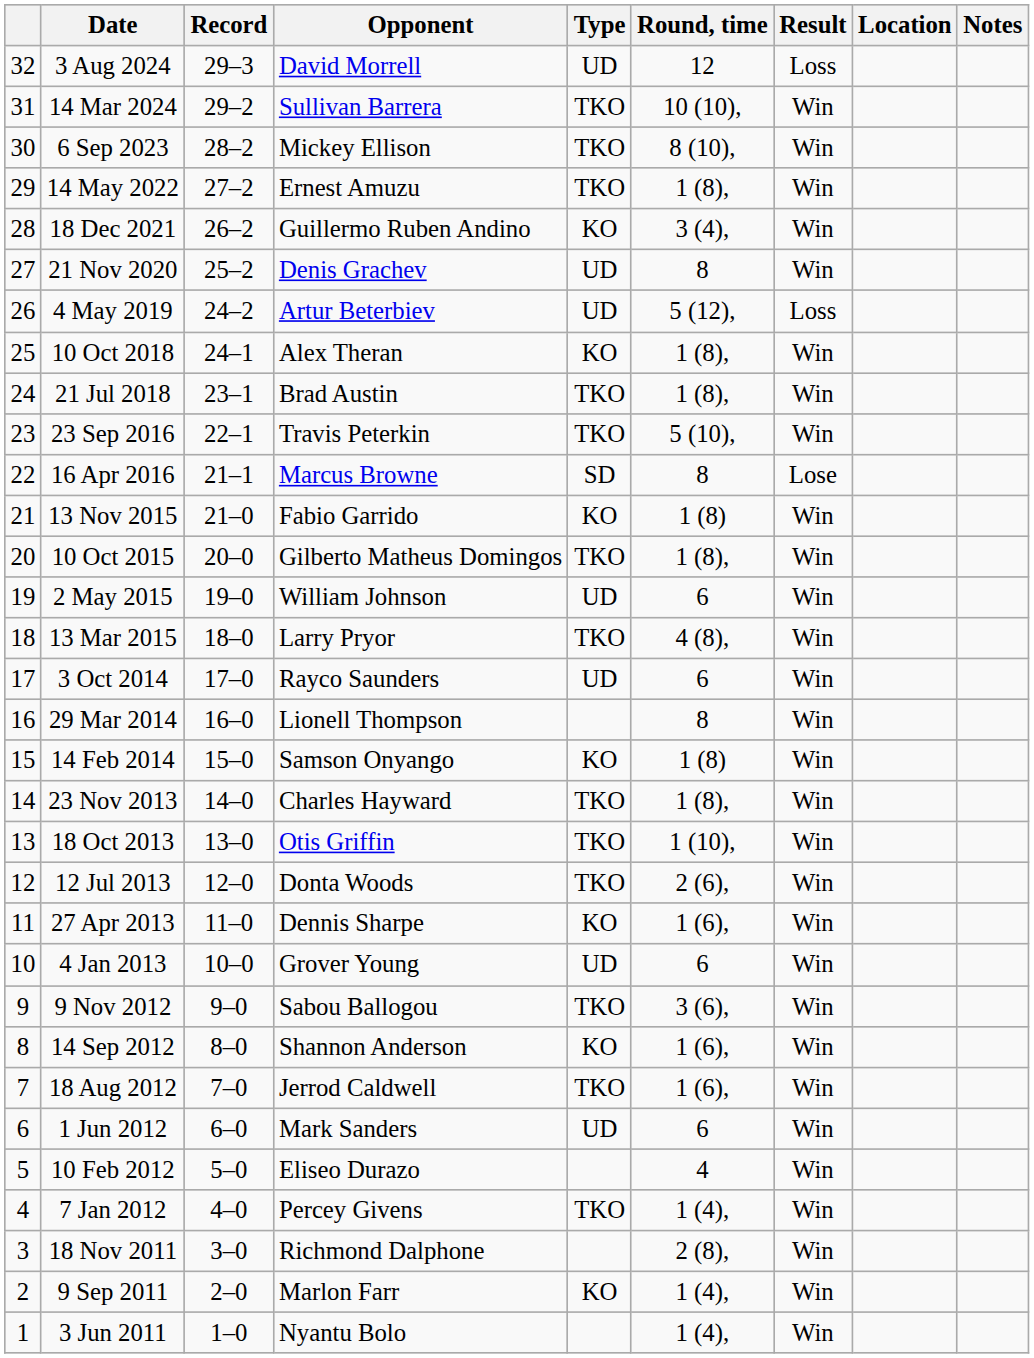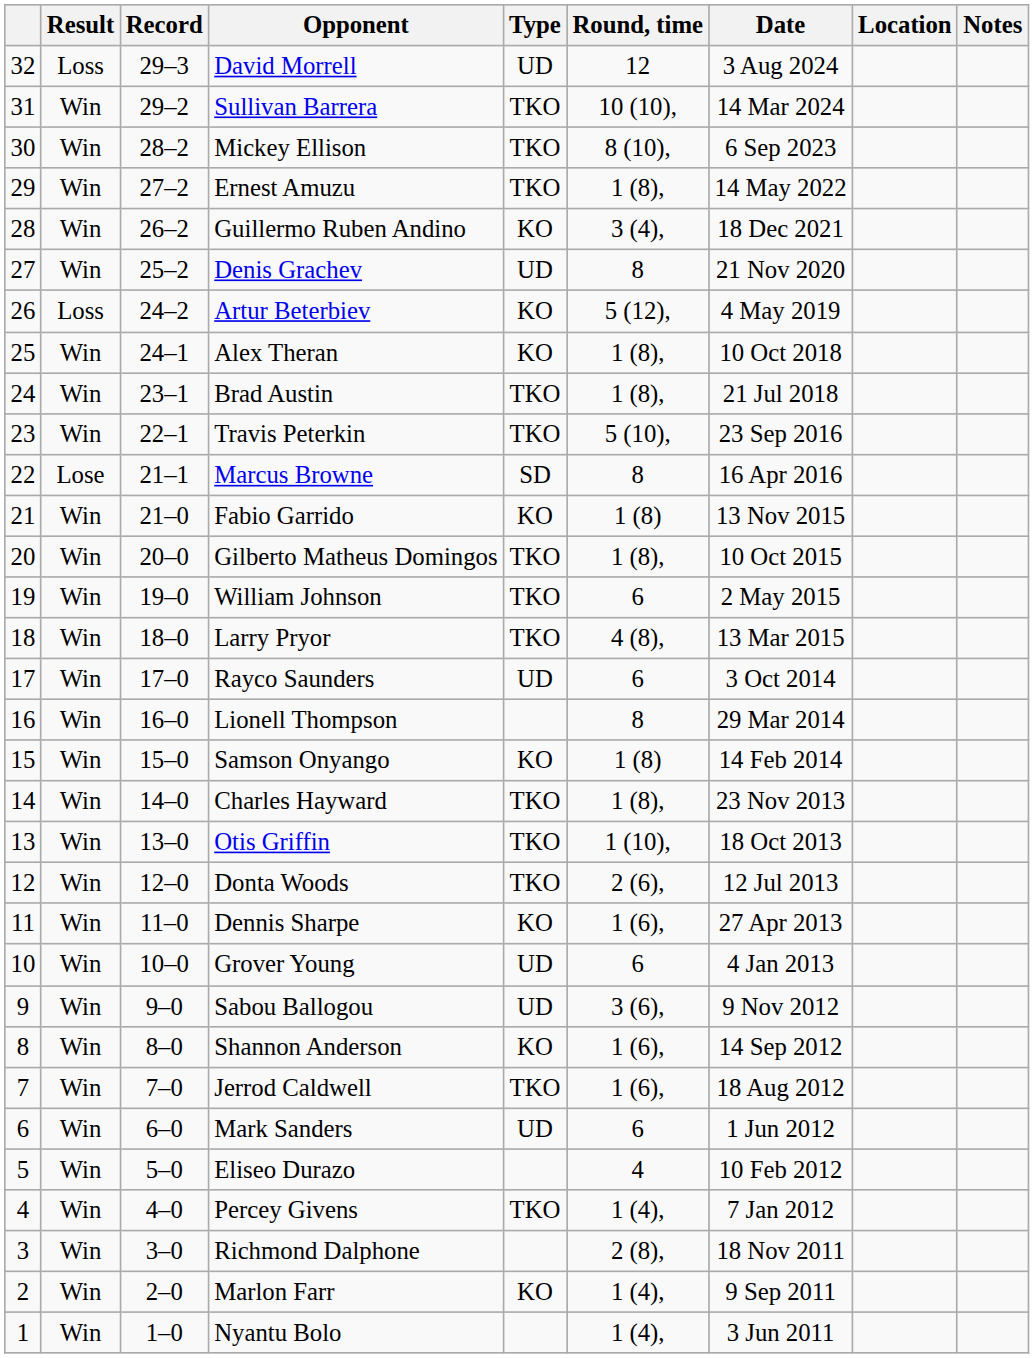 <table class="wikitable" style="text-align:center; font-size:95%">
 <tr>
 <th></th>
-<th>Date</th>
+<th>Result</th>
 <th>Record</th>
 <th>Opponent</th>
 <th>Type</th>
 <th>Round, time</th>
-<th>Result</th>
+<th>Date</th>
 <th>Location</th>
 <th>Notes</th>
 </tr>
 <tr>
 <td>32</td>
-<td>3 Aug 2024</td>
+<td>Loss</td>
 <td>29–3</td>
 <td align=left><a href='#'>David Morrell</a></td>
 <td>UD</td>
 <td>12</td>
-<td>Loss</td>
+<td>3 Aug 2024</td>
 <td align=left></td>
 <td align=left></td>
 </tr>
 <tr>
 <td>31</td>
-<td>14 Mar 2024</td>
+<td>Win</td>
 <td>29–2</td>
 <td style="text-align:left;"><a href='#'>Sullivan Barrera</a></td>
 <td>TKO</td>
 <td>10 (10), </td>
-<td>Win</td>
+<td>14 Mar 2024</td>
 <td style="text-align:left;"></td>
 <td></td>
 </tr>
 <tr>
 <td>30</td>
-<td>6 Sep 2023</td>
+<td>Win</td>
 <td>28–2</td>
 <td style="text-align:left;">Mickey Ellison</td>
 <td>TKO</td>
 <td>8 (10), </td>
-<td>Win</td>
+<td>6 Sep 2023</td>
 <td style="text-align:left;"></td>
 <td></td>
 </tr>
 <tr>
 <td>29</td>
-<td>14 May 2022</td>
+<td>Win</td>
 <td>27–2</td>
 <td style="text-align:left;">Ernest Amuzu</td>
 <td>TKO</td>
 <td>1 (8), </td>
-<td>Win</td>
+<td>14 May 2022</td>
 <td style="text-align:left;"></td>
 <td></td>
 </tr>
 <tr>
 <td>28</td>
-<td>18 Dec 2021</td>
+<td>Win</td>
 <td>26–2</td>
 <td style="text-align:left;">Guillermo Ruben Andino</td>
 <td>KO</td>
 <td>3 (4), </td>
-<td>Win</td>
+<td>18 Dec 2021</td>
 <td style="text-align:left;"></td>
 <td></td>
 </tr>
 <tr>
 <td>27</td>
-<td>21 Nov 2020</td>
+<td>Win</td>
 <td>25–2</td>
 <td style="text-align:left;"><a href='#'>Denis Grachev</a></td>
 <td>UD</td>
 <td>8</td>
-<td>Win</td>
+<td>21 Nov 2020</td>
 <td style="text-align:left;"></td>
 <td></td>
 </tr>
 <tr>
 <td>26</td>
-<td>4 May 2019</td>
+<td>Loss</td>
 <td>24–2</td>
 <td style="text-align:left;"><a href='#'>Artur Beterbiev</a></td>
-<td>UD</td>
+<td>KO</td>
 <td>5 (12), </td>
-<td>Loss</td>
+<td>4 May 2019</td>
 <td style="text-align:left;"></td>
 <td style="text-align:left;"></td>
 </tr>
 <tr>
 <td>25</td>
-<td>10 Oct 2018</td>
+<td>Win</td>
 <td>24–1</td>
 <td style="text-align:left;">Alex Theran</td>
 <td>KO</td>
 <td>1 (8), </td>
-<td>Win</td>
+<td>10 Oct 2018</td>
 <td style="text-align:left;"></td>
 <td style="text-align:left;"></td>
 </tr>
 <tr>
 <td>24</td>
-<td>21 Jul 2018</td>
+<td>Win</td>
 <td>23–1</td>
 <td style="text-align:left;">Brad Austin</td>
 <td>TKO</td>
 <td>1 (8), </td>
-<td>Win</td>
+<td>21 Jul 2018</td>
 <td style="text-align:left;"></td>
 <td style="text-align:left;"></td>
 </tr>
 <tr>
 <td>23</td>
-<td>23 Sep 2016</td>
+<td>Win</td>
 <td>22–1</td>
 <td style="text-align:left;">Travis Peterkin</td>
 <td>TKO</td>
 <td>5 (10), </td>
-<td>Win</td>
+<td>23 Sep 2016</td>
 <td style="text-align:left;"></td>
 <td style="text-align:left;"></td>
 </tr>
 <tr>
 <td>22</td>
-<td>16 Apr 2016</td>
+<td>Lose</td>
 <td>21–1</td>
 <td style="text-align:left;"><a href='#'>Marcus Browne</a></td>
 <td>SD</td>
 <td>8</td>
-<td>Lose</td>
+<td>16 Apr 2016</td>
 <td style="text-align:left;"></td>
 <td style="text-align:left;"></td>
 </tr>
 <tr>
 <td>21</td>
-<td>13 Nov 2015</td>
+<td>Win</td>
 <td>21–0</td>
 <td style="text-align:left;">Fabio Garrido</td>
 <td>KO</td>
 <td>1 (8)</td>
-<td>Win</td>
+<td>13 Nov 2015</td>
 <td style="text-align:left;"></td>
 <td style="text-align:left;"></td>
 </tr>
 <tr>
 <td>20</td>
-<td>10 Oct 2015</td>
+<td>Win</td>
 <td>20–0</td>
 <td style="text-align:left;">Gilberto Matheus Domingos</td>
 <td>TKO</td>
 <td>1 (8), </td>
-<td>Win</td>
+<td>10 Oct 2015</td>
 <td style="text-align:left;"></td>
 <td style="text-align:left;"></td>
 </tr>
 <tr>
 <td>19</td>
-<td>2 May 2015</td>
+<td>Win</td>
 <td>19–0</td>
 <td style="text-align:left;">William Johnson</td>
-<td>UD</td>
+<td>TKO</td>
 <td>6</td>
-<td>Win</td>
+<td>2 May 2015</td>
 <td style="text-align:left;"></td>
 <td style="text-align:left;"></td>
 </tr>
 <tr>
 <td>18</td>
-<td>13 Mar 2015</td>
+<td>Win</td>
 <td>18–0</td>
 <td style="text-align:left;">Larry Pryor</td>
 <td>TKO</td>
 <td>4 (8), </td>
-<td>Win</td>
+<td>13 Mar 2015</td>
 <td style="text-align:left;"></td>
 <td style="text-align:left;"></td>
 </tr>
 <tr>
 <td>17</td>
-<td>3 Oct 2014</td>
+<td>Win</td>
 <td>17–0</td>
 <td style="text-align:left;">Rayco Saunders</td>
 <td>UD</td>
 <td>6</td>
-<td>Win</td>
+<td>3 Oct 2014</td>
 <td style="text-align:left;"></td>
 <td style="text-align:left;"></td>
 </tr>
 <tr>
 <td>16</td>
-<td>29 Mar 2014</td>
+<td>Win</td>
 <td>16–0</td>
 <td style="text-align:left;">Lionell Thompson</td>
 <td></td>
 <td>8</td>
-<td>Win</td>
+<td>29 Mar 2014</td>
 <td style="text-align:left;"></td>
 <td style="text-align:left;"></td>
 </tr>
 <tr>
 <td>15</td>
-<td>14 Feb 2014</td>
+<td>Win</td>
 <td>15–0</td>
 <td style="text-align:left;">Samson Onyango</td>
 <td>KO</td>
 <td>1 (8)</td>
-<td>Win</td>
+<td>14 Feb 2014</td>
 <td style="text-align:left;"></td>
 <td style="text-align:left;"></td>
 </tr>
 <tr>
 <td>14</td>
-<td>23 Nov 2013</td>
+<td>Win</td>
 <td>14–0</td>
 <td style="text-align:left;">Charles Hayward</td>
 <td>TKO</td>
 <td>1 (8), </td>
-<td>Win</td>
+<td>23 Nov 2013</td>
 <td style="text-align:left;"></td>
 <td style="text-align:left;"></td>
 </tr>
 <tr>
 <td>13</td>
-<td>18 Oct 2013</td>
+<td>Win</td>
 <td>13–0</td>
 <td style="text-align:left;"><a href='#'>Otis Griffin</a></td>
 <td>TKO</td>
 <td>1 (10), </td>
-<td>Win</td>
+<td>18 Oct 2013</td>
 <td style="text-align:left;"></td>
 <td style="text-align:left;"></td>
 </tr>
 <tr>
 <td>12</td>
-<td>12 Jul 2013</td>
+<td>Win</td>
 <td>12–0</td>
 <td style="text-align:left;">Donta Woods</td>
 <td>TKO</td>
 <td>2 (6), </td>
-<td>Win</td>
+<td>12 Jul 2013</td>
 <td style="text-align:left;"></td>
 <td style="text-align:left;"></td>
 </tr>
 <tr>
 <td>11</td>
-<td>27 Apr 2013</td>
+<td>Win</td>
 <td>11–0</td>
 <td style="text-align:left;">Dennis Sharpe</td>
 <td>KO</td>
 <td>1 (6), </td>
-<td>Win</td>
+<td>27 Apr 2013</td>
 <td style="text-align:left;"></td>
 <td style="text-align:left;"></td>
 </tr>
 <tr>
 <td>10</td>
-<td>4 Jan 2013</td>
+<td>Win</td>
 <td>10–0</td>
 <td style="text-align:left;">Grover Young</td>
 <td>UD</td>
 <td>6</td>
-<td>Win</td>
+<td>4 Jan 2013</td>
 <td style="text-align:left;"></td>
 <td style="text-align:left;"></td>
 </tr>
 <tr>
 <td>9</td>
-<td>9 Nov 2012</td>
+<td>Win</td>
 <td>9–0</td>
 <td style="text-align:left;">Sabou Ballogou</td>
-<td>TKO</td>
+<td>UD</td>
 <td>3 (6), </td>
-<td>Win</td>
+<td>9 Nov 2012</td>
 <td style="text-align:left;"></td>
 <td style="text-align:left;"></td>
 </tr>
 <tr>
 <td>8</td>
-<td>14 Sep 2012</td>
+<td>Win</td>
 <td>8–0</td>
 <td style="text-align:left;">Shannon Anderson</td>
 <td>KO</td>
 <td>1 (6), </td>
-<td>Win</td>
+<td>14 Sep 2012</td>
 <td style="text-align:left;"></td>
 <td style="text-align:left;"></td>
 </tr>
 <tr>
 <td>7</td>
-<td>18 Aug 2012</td>
+<td>Win</td>
 <td>7–0</td>
 <td style="text-align:left;">Jerrod Caldwell</td>
 <td>TKO</td>
 <td>1 (6), </td>
-<td>Win</td>
+<td>18 Aug 2012</td>
 <td style="text-align:left;"></td>
 <td style="text-align:left;"></td>
 </tr>
 <tr>
 <td>6</td>
-<td>1 Jun 2012</td>
+<td>Win</td>
 <td>6–0</td>
 <td style="text-align:left;">Mark Sanders</td>
 <td>UD</td>
 <td>6</td>
-<td>Win</td>
+<td>1 Jun 2012</td>
 <td style="text-align:left;"></td>
 <td style="text-align:left;"></td>
 </tr>
 <tr>
 <td>5</td>
-<td>10 Feb 2012</td>
+<td>Win</td>
 <td>5–0</td>
 <td style="text-align:left;">Eliseo Durazo</td>
 <td></td>
 <td>4</td>
-<td>Win</td>
+<td>10 Feb 2012</td>
 <td style="text-align:left;"></td>
 <td style="text-align:left;"></td>
 </tr>
 <tr>
 <td>4</td>
-<td>7 Jan 2012</td>
+<td>Win</td>
 <td>4–0</td>
 <td style="text-align:left;">Percey Givens</td>
 <td>TKO</td>
 <td>1 (4), </td>
-<td>Win</td>
+<td>7 Jan 2012</td>
 <td style="text-align:left;"></td>
 <td style="text-align:left;"></td>
 </tr>
 <tr>
 <td>3</td>
-<td>18 Nov 2011</td>
+<td>Win</td>
 <td>3–0</td>
 <td style="text-align:left;">Richmond Dalphone</td>
 <td></td>
 <td>2 (8), </td>
-<td>Win</td>
+<td>18 Nov 2011</td>
 <td style="text-align:left;"></td>
 <td style="text-align:left;"></td>
 </tr>
 <tr>
 <td>2</td>
-<td>9 Sep 2011</td>
+<td>Win</td>
 <td>2–0</td>
 <td style="text-align:left;">Marlon Farr</td>
 <td>KO</td>
 <td>1 (4), </td>
-<td>Win</td>
+<td>9 Sep 2011</td>
 <td style="text-align:left;"></td>
 <td style="text-align:left;"></td>
 </tr>
 <tr>
 <td>1</td>
-<td>3 Jun 2011</td>
+<td>Win</td>
 <td>1–0</td>
 <td style="text-align:left;">Nyantu Bolo</td>
 <td></td>
 <td>1 (4), </td>
-<td>Win</td>
+<td>3 Jun 2011</td>
 <td style="text-align:left;"></td>
 <td style="text-align:left;"></td>
 </tr>
 </table>
